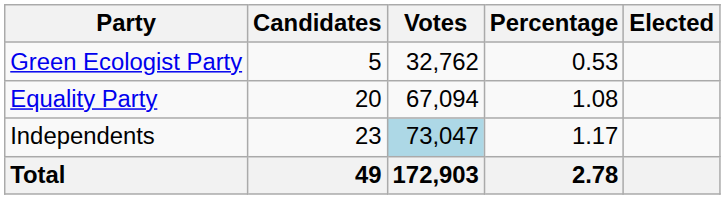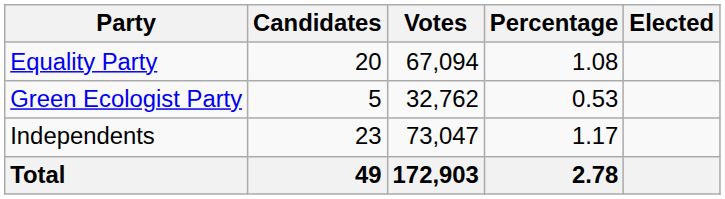 <table class="wikitable" style="text-align: right">
 <tr>
 <th>Party</th>
 <th>Candidates</th>
 <th>Votes</th>
 <th>Percentage</th>
 <th>Elected</th>
 </tr>
 <tr>
+<td align=left> <a href='#'>Equality Party</a></td>
+<td>20</td>
+<td>67,094</td>
+<td>1.08</td>
+<td></td>
+</tr>
+<tr>
 <td align=left> <a href='#'>Green Ecologist Party</a></td>
 <td>5</td>
 <td>32,762</td>
 <td>0.53</td>
 <td></td>
 </tr>
 <tr>
-<td align=left> <a href='#'>Equality Party</a></td>
-<td>20</td>
-<td>67,094</td>
-<td>1.08</td>
-<td></td>
-</tr>
-<tr>
 <td align=left>Independents</td>
 <td>23</td>
-<td style="background: lightblue;">73,047</td>
+<td>73,047</td>
 <td>1.17</td>
 <td></td>
 </tr>
 <tr>
 <th style="text-align: left">Total</th>
 <th style="text-align: right">49</th>
 <th style="text-align: right">172,903</th>
 <th style="text-align: right">2.78</th>
 <th style="text-align: right"></th>
 </tr>
 </table>
